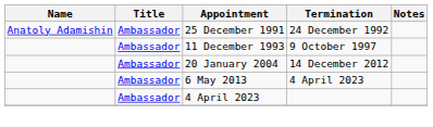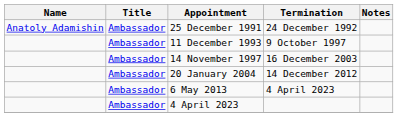 <table class="wikitable">
 <tr valign="middle">
 <th>Name</th>
 <th>Title</th>
 <th>Appointment</th>
 <th>Termination</th>
 <th>Notes</th>
 </tr>
 <tr>
 <td><a href='#'>Anatoly Adamishin</a></td>
 <td><a href='#'>Ambassador</a></td>
 <td>25 December 1991</td>
 <td>24 December 1992</td>
 <td></td>
 </tr>
 <tr>
 <td></td>
 <td><a href='#'>Ambassador</a></td>
 <td>11 December 1993</td>
 <td>9 October 1997</td>
+<td></td>
+</tr>
+<tr>
+<td></td>
+<td><a href='#'>Ambassador</a></td>
+<td>14 November 1997</td>
+<td>16 December 2003</td>
 <td></td>
 </tr>
 <tr>
 <td></td>
 <td><a href='#'>Ambassador</a></td>
 <td>20 January 2004</td>
 <td>14 December 2012</td>
 <td></td>
 </tr>
 <tr>
 <td></td>
 <td><a href='#'>Ambassador</a></td>
 <td>6 May 2013</td>
 <td>4 April 2023</td>
 <td></td>
 </tr>
 <tr>
 <td></td>
 <td><a href='#'>Ambassador</a></td>
 <td>4 April 2023</td>
 <td></td>
 <td></td>
 </tr>
 <tr>
 </tr>
 </table>
